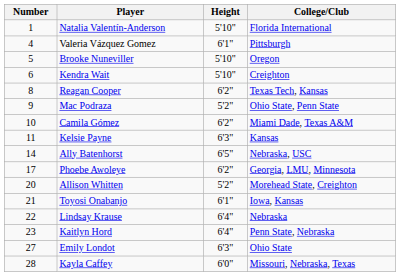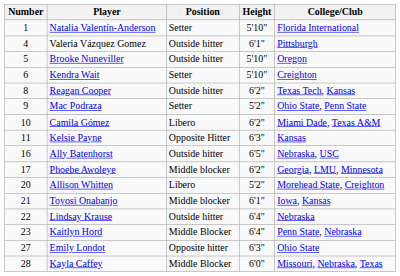 <table class="wikitable" style="width:50%;">
 <tr>
 <th>Number</th>
 <th>Player</th>
+<th>Position</th>
 <th>Height</th>
 <th>College/Club</th>
 </tr>
 <tr>
 <td align="center">1</td>
 <td> <a href='#'>Natalia Valentín-Anderson</a></td>
+<td>Setter</td>
 <td align="center">5'10"</td>
 <td><a href='#'>Florida International</a></td>
 </tr>
 <tr>
 <td align="center">4</td>
 <td> Valeria Vázquez Gomez</td>
+<td>Outside hitter</td>
 <td align="center">6'1"</td>
 <td><a href='#'>Pittsburgh</a></td>
 </tr>
 <tr>
 <td align="center">5</td>
 <td> <a href='#'>Brooke Nuneviller</a></td>
+<td>Outside hitter</td>
 <td align="center">5'10"</td>
 <td><a href='#'>Oregon</a></td>
 </tr>
 <tr>
 <td align="center">6</td>
 <td> <a href='#'>Kendra Wait</a></td>
+<td>Setter</td>
 <td align="center">5'10"</td>
 <td><a href='#'>Creighton</a></td>
 </tr>
 <tr>
 <td align="center">8</td>
 <td> <a href='#'>Reagan Cooper</a></td>
+<td>Outside hitter</td>
 <td align="center">6'2"</td>
 <td><a href='#'>Texas Tech</a>, <a href='#'>Kansas</a></td>
 </tr>
 <tr>
 <td align="center">9</td>
 <td> <a href='#'>Mac Podraza</a></td>
+<td>Setter</td>
 <td align="center">5'2"</td>
 <td><a href='#'>Ohio State</a>, <a href='#'>Penn State</a></td>
 </tr>
 <tr>
 <td align="center">10</td>
 <td> <a href='#'>Camila Gómez</a></td>
+<td>Libero</td>
 <td align="center">6'2"</td>
 <td><a href='#'>Miami Dade</a>, <a href='#'>Texas A&M</a></td>
 </tr>
 <tr>
 <td align="center">11</td>
 <td> <a href='#'>Kelsie Payne</a></td>
+<td>Opposite Hitter</td>
 <td align="center">6'3"</td>
 <td><a href='#'>Kansas</a></td>
 </tr>
 <tr>
-<td align="center">14</td>
+<td align="center">16</td>
 <td> <a href='#'>Ally Batenhorst</a></td>
+<td>Outside hitter</td>
 <td align="center">6'5"</td>
 <td><a href='#'>Nebraska</a>, <a href='#'>USC</a></td>
 </tr>
 <tr>
 <td align="center">17</td>
 <td> <a href='#'>Phoebe Awoleye</a></td>
+<td>Middle blocker</td>
 <td align="center">6'2"</td>
 <td><a href='#'>Georgia</a>, <a href='#'>LMU</a>, <a href='#'>Minnesota</a></td>
 </tr>
 <tr>
 <td align="center">20</td>
 <td> <a href='#'>Allison Whitten</a></td>
+<td>Libero</td>
 <td align="center">5'2"</td>
 <td><a href='#'>Morehead State</a>, <a href='#'>Creighton</a></td>
 </tr>
 <tr>
 <td align="center">21</td>
 <td> <a href='#'>Toyosi Onabanjo</a></td>
+<td>Middle blocker</td>
 <td align="center">6'1"</td>
 <td><a href='#'>Iowa</a>, <a href='#'>Kansas</a></td>
 </tr>
 <tr>
 <td align="center">22</td>
 <td> <a href='#'>Lindsay Krause</a></td>
+<td>Outside hitter</td>
 <td align="center">6'4"</td>
 <td><a href='#'>Nebraska</a></td>
 </tr>
 <tr>
 <td align="center">23</td>
 <td> <a href='#'>Kaitlyn Hord</a></td>
+<td>Middle Blocker</td>
 <td align="center">6'4"</td>
 <td><a href='#'>Penn State</a>, <a href='#'>Nebraska</a></td>
 </tr>
 <tr>
 <td align="center">27</td>
 <td> <a href='#'>Emily Londot</a></td>
+<td>Opposite hitter</td>
 <td align="center">6'3"</td>
 <td><a href='#'>Ohio State</a></td>
 </tr>
 <tr>
 <td align="center">28</td>
 <td> <a href='#'>Kayla Caffey</a></td>
+<td>Middle Blocker</td>
 <td align="center">6'0"</td>
 <td><a href='#'>Missouri</a>, <a href='#'>Nebraska</a>, <a href='#'>Texas</a></td>
 </tr>
 </table>
